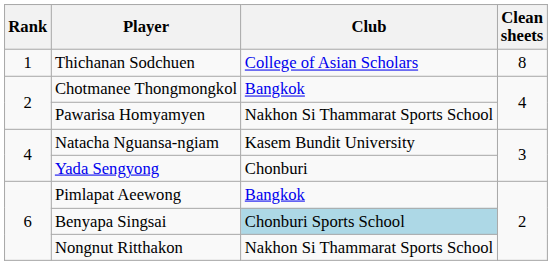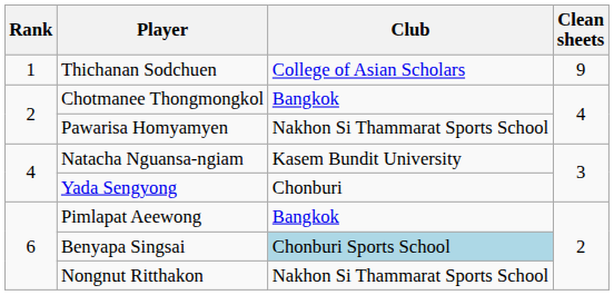 <table class="wikitable" style="text-align:center">
 <tr>
 <th>Rank</th>
 <th>Player</th>
 <th>Club</th>
 <th>Clean<br>sheets</th>
 </tr>
 <tr>
 <td>1</td>
 <td align="left"> Thichanan Sodchuen</td>
 <td align="left"><a href='#'>College of Asian Scholars</a></td>
-<td>8</td>
+<td>9</td>
 </tr>
 <tr>
 <td rowspan="2">2</td>
 <td align="left"> Chotmanee Thongmongkol</td>
 <td align="left"><a href='#'>Bangkok</a></td>
 <td rowspan="2">4</td>
 </tr>
 <tr>
 <td align="left"> Pawarisa Homyamyen</td>
 <td align="left">Nakhon Si Thammarat Sports School</td>
 </tr>
 <tr>
 <td rowspan="2">4</td>
 <td align="left"> Natacha Nguansa-ngiam</td>
 <td align="left">Kasem Bundit University</td>
 <td rowspan="2">3</td>
 </tr>
 <tr>
 <td align="left"> <a href='#'>Yada Sengyong</a></td>
 <td align="left">Chonburi</td>
 </tr>
 <tr>
 <td rowspan="3">6</td>
 <td align="left"> Pimlapat Aeewong</td>
 <td align="left"><a href='#'>Bangkok</a></td>
 <td rowspan="3">2</td>
 </tr>
 <tr>
 <td align="left"> Benyapa Singsai</td>
 <td align="left" style="background: lightblue;">Chonburi Sports School</td>
 </tr>
 <tr>
 <td align="left"> Nongnut Ritthakon</td>
 <td align="left">Nakhon Si Thammarat Sports School</td>
 </tr>
 </table>
